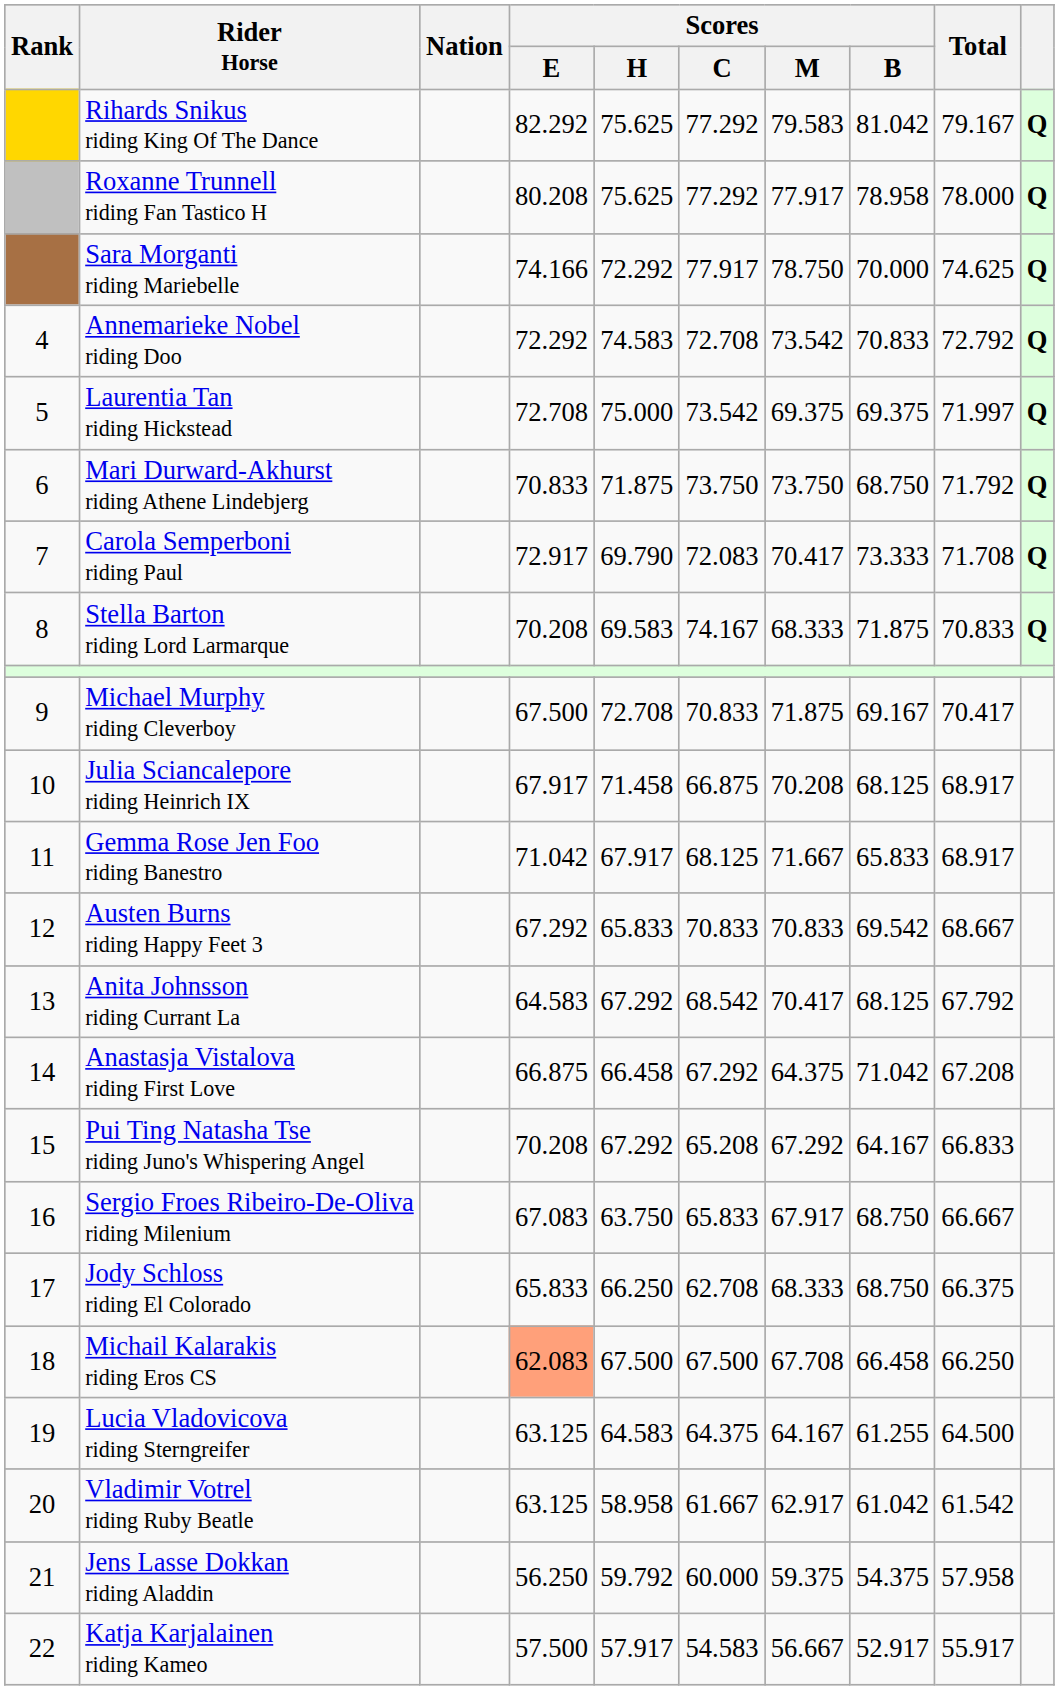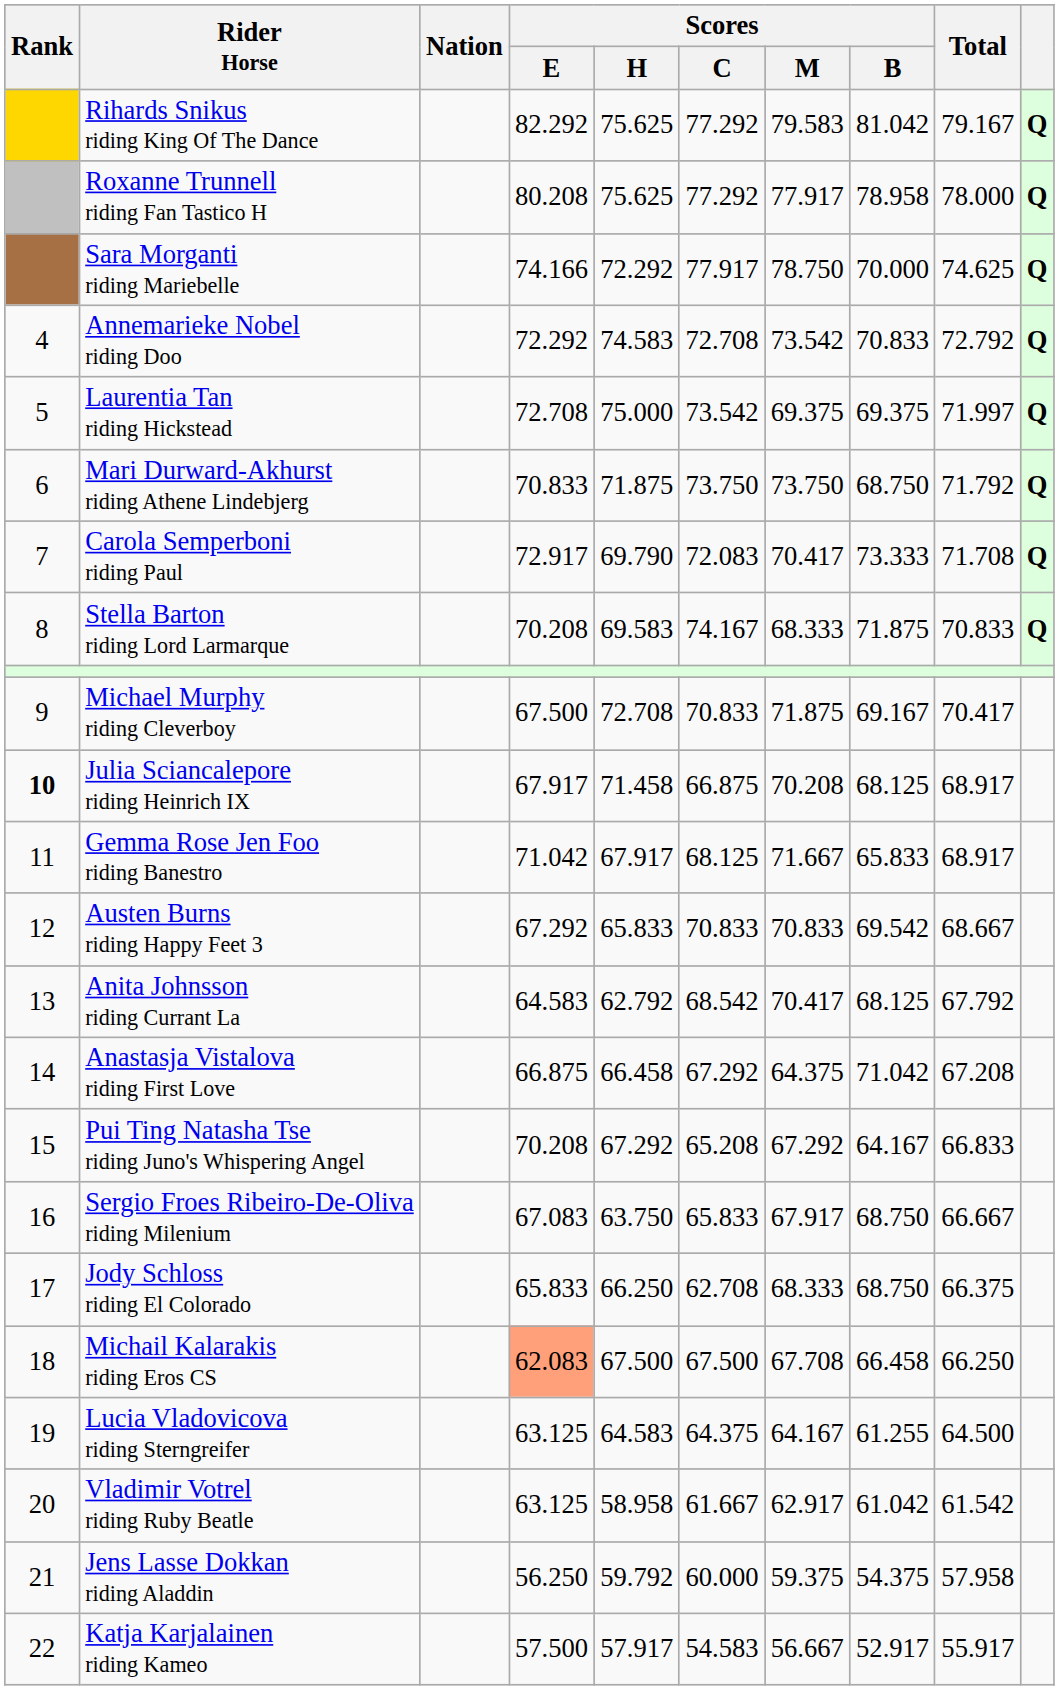 <table class="wikitable sortable" style="text-align:center">
 <tr>
 <th rowspan="2">Rank</th>
 <th rowspan="2">Rider <br><small>Horse</small></th>
 <th rowspan="2">Nation</th>
 <th colspan="5">Scores</th>
 <th rowspan="2">Total</th>
 <th rowspan="2"></th>
 </tr>
 <tr>
 <th>E</th>
 <th>H</th>
 <th>C</th>
 <th>M</th>
 <th>B</th>
 </tr>
 <tr>
 <td bgcolor=gold></td>
 <td align=left><a href='#'>Rihards Snikus</a> <br><small>riding King Of The Dance</small></td>
 <td align=left></td>
 <td>82.292</td>
 <td>75.625</td>
 <td>77.292</td>
 <td>79.583</td>
 <td>81.042</td>
 <td>79.167</td>
 <td bgcolor=ddffdd><strong>Q</strong></td>
 </tr>
 <tr>
 <td bgcolor=silver></td>
 <td align=left><a href='#'>Roxanne Trunnell</a> <br><small>riding Fan Tastico H </small></td>
 <td align=left></td>
 <td>80.208</td>
 <td>75.625</td>
 <td>77.292</td>
 <td>77.917</td>
 <td>78.958</td>
 <td>78.000</td>
 <td bgcolor=ddffdd><strong>Q</strong></td>
 </tr>
 <tr>
 <td bgcolor=A77044></td>
 <td align=left><a href='#'>Sara Morganti</a> <br><small>riding Mariebelle</small></td>
 <td align=left></td>
 <td>74.166</td>
 <td>72.292</td>
 <td>77.917</td>
 <td>78.750</td>
 <td>70.000</td>
 <td>74.625</td>
 <td bgcolor=ddffdd><strong>Q</strong></td>
 </tr>
 <tr>
 <td>4</td>
 <td align=left><a href='#'>Annemarieke Nobel</a> <br><small>riding Doo </small></td>
 <td align=left></td>
 <td>72.292</td>
 <td>74.583</td>
 <td>72.708</td>
 <td>73.542</td>
 <td>70.833</td>
 <td>72.792</td>
 <td bgcolor=ddffdd><strong>Q</strong></td>
 </tr>
 <tr>
 <td>5</td>
 <td align=left><a href='#'>Laurentia Tan</a> <br><small>riding Hickstead</small></td>
 <td align=left></td>
 <td>72.708</td>
 <td>75.000</td>
 <td>73.542</td>
 <td>69.375</td>
 <td>69.375</td>
 <td>71.997</td>
 <td bgcolor=ddffdd><strong>Q</strong></td>
 </tr>
 <tr>
 <td>6</td>
 <td align=left><a href='#'>Mari Durward-Akhurst</a> <br><small>riding Athene Lindebjerg</small></td>
 <td align=left></td>
 <td>70.833</td>
 <td>71.875</td>
 <td>73.750</td>
 <td>73.750</td>
 <td>68.750</td>
 <td>71.792</td>
 <td bgcolor=ddffdd><strong>Q</strong></td>
 </tr>
 <tr>
 <td>7</td>
 <td align=left><a href='#'>Carola Semperboni</a> <br><small>riding Paul</small></td>
 <td align=left></td>
 <td>72.917</td>
 <td>69.790</td>
 <td>72.083</td>
 <td>70.417</td>
 <td>73.333</td>
 <td>71.708</td>
 <td bgcolor=ddffdd><strong>Q</strong></td>
 </tr>
 <tr>
 <td>8</td>
 <td align=left><a href='#'>Stella Barton</a> <br><small>riding Lord Larmarque</small></td>
 <td align=left></td>
 <td>70.208</td>
 <td>69.583</td>
 <td>74.167</td>
 <td>68.333</td>
 <td>71.875</td>
 <td>70.833</td>
 <td bgcolor=ddffdd><strong>Q</strong></td>
 </tr>
 <tr bgcolor=ddffdd>
 <td colspan=10></td>
 </tr>
 <tr>
 <td>9</td>
 <td align=left><a href='#'>Michael Murphy</a> <br><small>riding Cleverboy</small></td>
 <td align=left></td>
 <td>67.500</td>
 <td>72.708</td>
 <td>70.833</td>
 <td>71.875</td>
 <td>69.167</td>
 <td>70.417</td>
 <td></td>
 </tr>
 <tr>
-<td>10</td>
+<td><strong>10</strong></td>
 <td align=left><a href='#'>Julia Sciancalepore</a> <br><small>riding Heinrich IX</small></td>
 <td align=left></td>
 <td>67.917</td>
 <td>71.458</td>
 <td>66.875</td>
 <td>70.208</td>
 <td>68.125</td>
 <td>68.917</td>
 <td></td>
 </tr>
 <tr>
 <td>11</td>
 <td align=left><a href='#'>Gemma Rose Jen Foo</a> <br><small>riding Banestro </small></td>
 <td align=left></td>
 <td>71.042</td>
 <td>67.917</td>
 <td>68.125</td>
 <td>71.667</td>
 <td>65.833</td>
 <td>68.917</td>
 <td></td>
 </tr>
 <tr>
 <td>12</td>
 <td align=left><a href='#'>Austen Burns</a> <br><small>riding Happy Feet 3 </small></td>
 <td align=left></td>
 <td>67.292</td>
 <td>65.833</td>
 <td>70.833</td>
 <td>70.833</td>
 <td>69.542</td>
 <td>68.667</td>
 <td></td>
 </tr>
 <tr>
 <td>13</td>
 <td align=left><a href='#'>Anita Johnsson</a> <br><small>riding Currant La </small></td>
 <td align=left></td>
 <td>64.583</td>
-<td>67.292</td>
+<td>62.792</td>
 <td>68.542</td>
 <td>70.417</td>
 <td>68.125</td>
 <td>67.792</td>
 <td></td>
 </tr>
 <tr>
 <td>14</td>
 <td align=left><a href='#'>Anastasja Vistalova</a> <br><small>riding First Love</small></td>
 <td align=left></td>
 <td>66.875</td>
 <td>66.458</td>
 <td>67.292</td>
 <td>64.375</td>
 <td>71.042</td>
 <td>67.208</td>
 <td></td>
 </tr>
 <tr>
 <td>15</td>
 <td align=left><a href='#'>Pui Ting Natasha Tse</a> <br><small>riding Juno's Whispering Angel </small></td>
 <td align=left></td>
 <td>70.208</td>
 <td>67.292</td>
 <td>65.208</td>
 <td>67.292</td>
 <td>64.167</td>
 <td>66.833</td>
 <td></td>
 </tr>
 <tr>
 <td>16</td>
 <td align=left><a href='#'>Sergio Froes Ribeiro-De-Oliva</a> <br><small>riding Milenium </small></td>
 <td align=left></td>
 <td>67.083</td>
 <td>63.750</td>
 <td>65.833</td>
 <td>67.917</td>
 <td>68.750</td>
 <td>66.667</td>
 <td></td>
 </tr>
 <tr>
 <td>17</td>
 <td align=left><a href='#'>Jody Schloss</a> <br><small>riding El Colorado</small></td>
 <td align=left></td>
 <td>65.833</td>
 <td>66.250</td>
 <td>62.708</td>
 <td>68.333</td>
 <td>68.750</td>
 <td>66.375</td>
 <td></td>
 </tr>
 <tr>
 <td>18</td>
 <td align=left><a href='#'>Michail Kalarakis</a> <br><small>riding Eros CS </small></td>
 <td align=left></td>
 <td style="background: lightsalmon;">62.083</td>
 <td>67.500</td>
 <td>67.500</td>
 <td>67.708</td>
 <td>66.458</td>
 <td>66.250</td>
 <td></td>
 </tr>
 <tr>
 <td>19</td>
 <td align=left><a href='#'>Lucia Vladovicova</a> <br><small>riding Sterngreifer</small></td>
 <td align=left></td>
 <td>63.125</td>
 <td>64.583</td>
 <td>64.375</td>
 <td>64.167</td>
 <td>61.255</td>
 <td>64.500</td>
 <td></td>
 </tr>
 <tr>
 <td>20</td>
 <td align=left><a href='#'>Vladimir Votrel</a> <br><small>riding Ruby Beatle</small></td>
 <td align=left></td>
 <td>63.125</td>
 <td>58.958</td>
 <td>61.667</td>
 <td>62.917</td>
 <td>61.042</td>
 <td>61.542</td>
 <td></td>
 </tr>
 <tr>
 <td>21</td>
 <td align=left><a href='#'>Jens Lasse Dokkan</a> <br><small>riding Aladdin</small></td>
 <td align=left></td>
 <td>56.250</td>
 <td>59.792</td>
 <td>60.000</td>
 <td>59.375</td>
 <td>54.375</td>
 <td>57.958</td>
 <td></td>
 </tr>
 <tr>
 <td>22</td>
 <td align=left><a href='#'>Katja Karjalainen</a> <br><small>riding Kameo</small></td>
 <td align=left></td>
 <td>57.500</td>
 <td>57.917</td>
 <td>54.583</td>
 <td>56.667</td>
 <td>52.917</td>
 <td>55.917</td>
 <td></td>
 </tr>
 </table>
